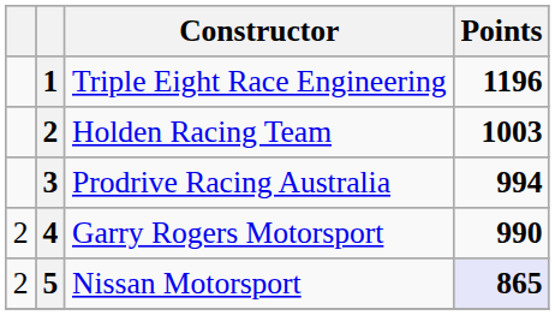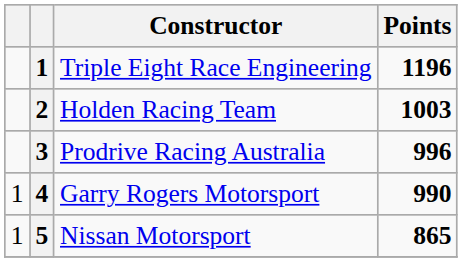 <table class="wikitable" style="font-size: 95%;">
 <tr>
 <th></th>
 <th></th>
 <th>Constructor</th>
 <th>Points</th>
 </tr>
 <tr>
 <td align="left"></td>
 <th>1</th>
 <td><a href='#'>Triple Eight Race Engineering</a></td>
 <td align="right"><strong>1196</strong></td>
 </tr>
 <tr>
 <td align="left"></td>
 <th>2</th>
 <td><a href='#'>Holden Racing Team</a></td>
 <td align="right"><strong>1003</strong></td>
 </tr>
 <tr>
 <td align="left"></td>
 <th>3</th>
 <td><a href='#'>Prodrive Racing Australia</a></td>
-<td align="right"><strong>994</strong></td>
+<td align="right"><strong>996</strong></td>
 </tr>
 <tr>
-<td align="left"> 2</td>
+<td align="left"> 1</td>
 <th>4</th>
 <td><a href='#'>Garry Rogers Motorsport</a></td>
 <td align="right"><strong>990</strong></td>
 </tr>
 <tr>
-<td align="left"> 2</td>
+<td align="left"> 1</td>
 <th>5</th>
 <td><a href='#'>Nissan Motorsport</a></td>
-<td align="right" style="background: lavender;"><strong>865</strong></td>
+<td align="right"><strong>865</strong></td>
 </tr>
 <tr>
 </tr>
 </table>
